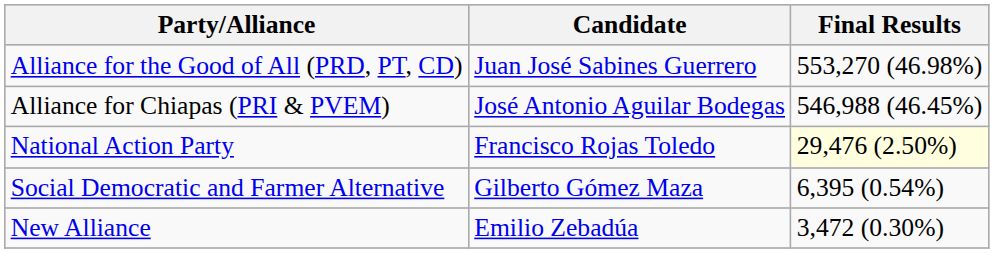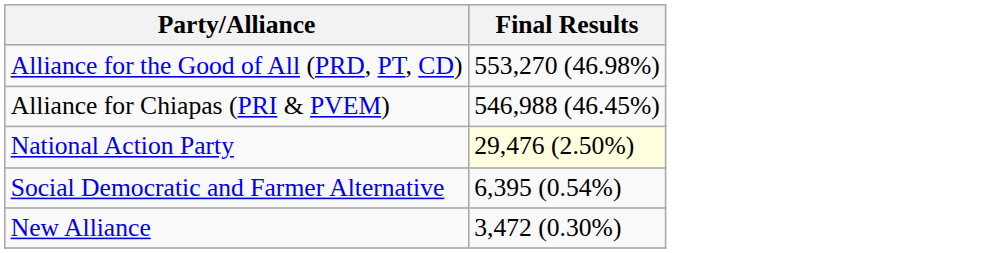 <table class="wikitable">
 <tr>
 <th>Party/Alliance</th>
-<th>Candidate</th>
 <th>Final Results</th>
 </tr>
 <tr>
 <td><a href='#'>Alliance for the Good of All</a> (<a href='#'>PRD</a>, <a href='#'>PT</a>, <a href='#'>CD</a>)</td>
-<td><a href='#'>Juan José Sabines Guerrero</a></td>
 <td>553,270 (46.98%)</td>
 </tr>
 <tr>
 <td>Alliance for Chiapas (<a href='#'>PRI</a> & <a href='#'>PVEM</a>)</td>
-<td><a href='#'>José Antonio Aguilar Bodegas</a></td>
 <td>546,988 (46.45%)</td>
 </tr>
 <tr>
 <td><a href='#'>National Action Party</a></td>
-<td><a href='#'>Francisco Rojas Toledo</a></td>
 <td style="background: lightyellow;">29,476 (2.50%)</td>
 </tr>
 <tr>
 <td><a href='#'>Social Democratic and Farmer Alternative</a></td>
-<td><a href='#'>Gilberto Gómez Maza</a></td>
 <td>6,395 (0.54%)</td>
 </tr>
 <tr>
 <td><a href='#'>New Alliance</a></td>
-<td><a href='#'>Emilio Zebadúa</a></td>
 <td>3,472 (0.30%)</td>
 </tr>
 </table>
